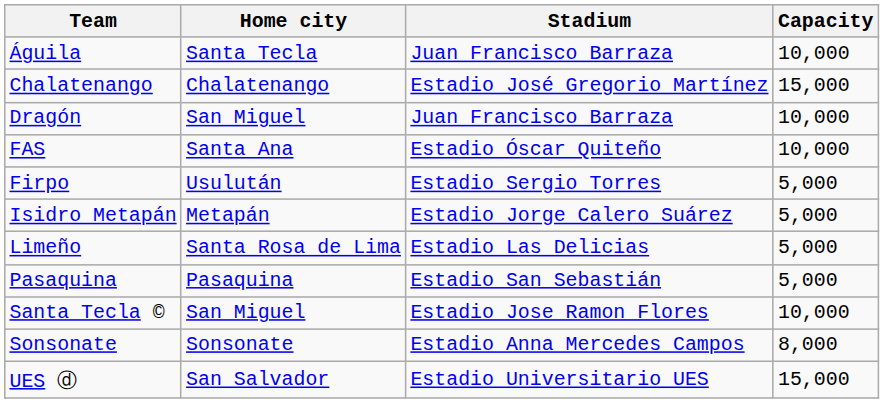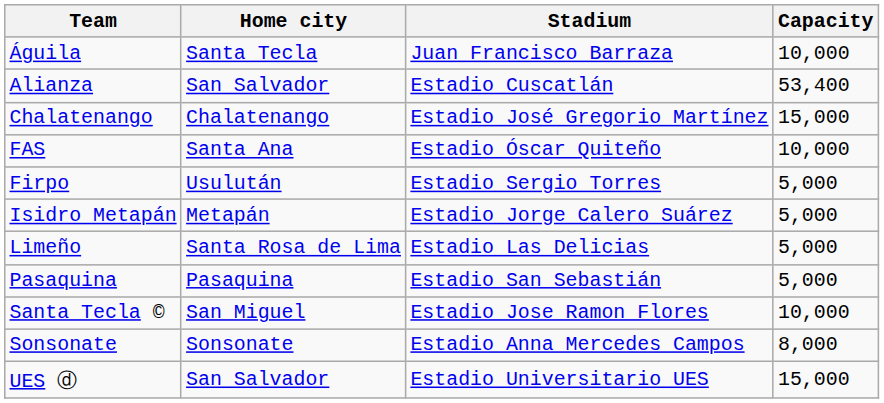 <table class="wikitable sortable">
 <tr>
 <th>Team</th>
 <th>Home city</th>
 <th>Stadium</th>
 <th>Capacity</th>
 </tr>
 <tr>
 <td><a href='#'>Águila</a></td>
 <td><a href='#'>Santa Tecla</a></td>
 <td><a href='#'>Juan Francisco Barraza</a></td>
 <td>10,000</td>
 </tr>
 <tr>
+<td><a href='#'>Alianza</a></td>
+<td><a href='#'>San Salvador</a></td>
+<td><a href='#'>Estadio Cuscatlán</a></td>
+<td>53,400</td>
+</tr>
+<tr>
 <td><a href='#'>Chalatenango</a></td>
 <td><a href='#'>Chalatenango</a></td>
 <td><a href='#'>Estadio José Gregorio Martínez</a></td>
 <td>15,000</td>
-</tr>
-<tr>
-<td><a href='#'>Dragón</a></td>
-<td><a href='#'>San Miguel</a></td>
-<td><a href='#'>Juan Francisco Barraza</a></td>
-<td>10,000</td>
 </tr>
 <tr>
 <td><a href='#'>FAS</a></td>
 <td><a href='#'>Santa Ana</a></td>
 <td><a href='#'>Estadio Óscar Quiteño</a></td>
 <td>10,000</td>
 </tr>
 <tr>
 <td><a href='#'>Firpo</a></td>
 <td><a href='#'>Usulután</a></td>
 <td><a href='#'>Estadio Sergio Torres</a></td>
 <td>5,000</td>
 </tr>
 <tr>
 <td><a href='#'>Isidro Metapán</a></td>
 <td><a href='#'>Metapán</a></td>
 <td><a href='#'>Estadio Jorge Calero Suárez</a></td>
 <td>5,000</td>
 </tr>
 <tr>
 <td><a href='#'>Limeño</a></td>
 <td><a href='#'>Santa Rosa de Lima</a></td>
 <td><a href='#'>Estadio Las Delicias</a></td>
 <td>5,000</td>
 </tr>
 <tr>
 <td><a href='#'>Pasaquina</a></td>
 <td><a href='#'>Pasaquina</a></td>
 <td><a href='#'>Estadio San Sebastián</a></td>
 <td>5,000</td>
 </tr>
 <tr>
 <td><a href='#'>Santa Tecla</a> ©</td>
 <td><a href='#'>San Miguel</a></td>
 <td><a href='#'>Estadio Jose Ramon Flores</a></td>
 <td>10,000</td>
 </tr>
 <tr>
 <td><a href='#'>Sonsonate</a></td>
 <td><a href='#'>Sonsonate</a></td>
 <td><a href='#'>Estadio Anna Mercedes Campos</a></td>
 <td>8,000</td>
 </tr>
 <tr>
 <td><a href='#'>UES</a> ⓓ</td>
 <td><a href='#'>San Salvador</a></td>
 <td><a href='#'>Estadio Universitario UES</a></td>
 <td>15,000</td>
 </tr>
 </table>
